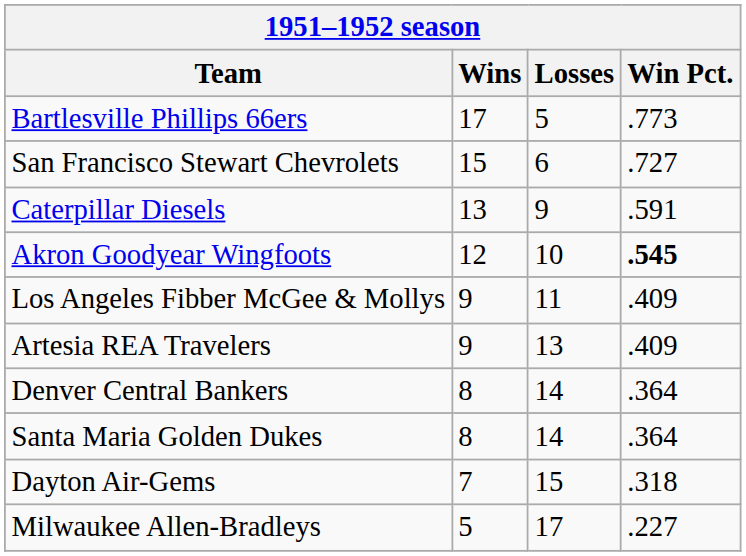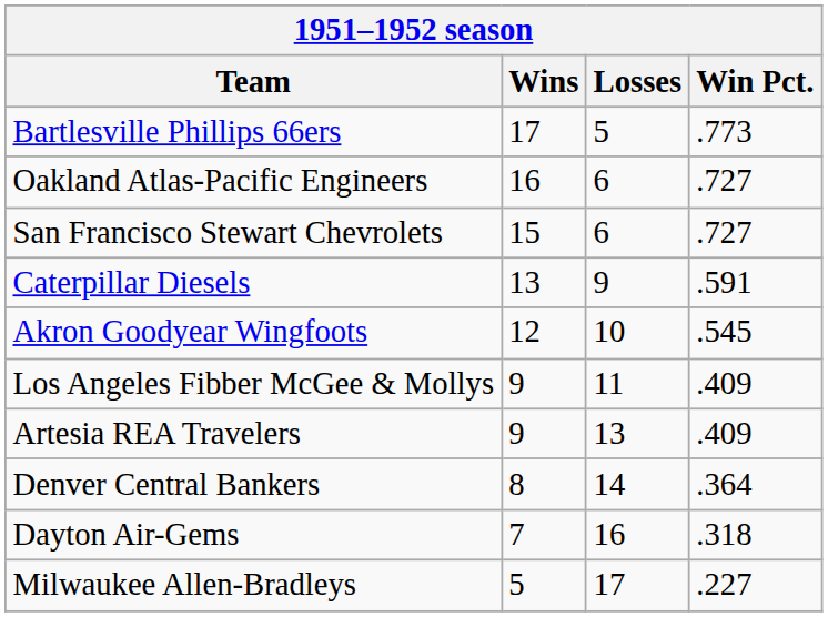 <table class="wikitable">
 <tr>
 <th colspan="4"><a href='#'>1951–1952 season</a></th>
 </tr>
 <tr>
 <th>Team</th>
 <th>Wins</th>
 <th>Losses</th>
 <th>Win Pct.</th>
 </tr>
 <tr>
 <td><a href='#'>Bartlesville Phillips 66ers</a></td>
 <td>17</td>
 <td>5</td>
 <td>.773</td>
 </tr>
 <tr>
+<td>Oakland Atlas-Pacific Engineers</td>
+<td>16</td>
+<td>6</td>
+<td>.727</td>
+</tr>
+<tr>
 <td>San Francisco Stewart Chevrolets</td>
 <td>15</td>
 <td>6</td>
 <td>.727</td>
 </tr>
 <tr>
 <td><a href='#'>Caterpillar Diesels</a></td>
 <td>13</td>
 <td>9</td>
 <td>.591</td>
 </tr>
 <tr>
 <td><a href='#'>Akron Goodyear Wingfoots</a></td>
 <td>12</td>
 <td>10</td>
-<td><strong>.545</strong></td>
+<td>.545</td>
 </tr>
 <tr>
 <td>Los Angeles Fibber McGee & Mollys</td>
 <td>9</td>
 <td>11</td>
 <td>.409</td>
 </tr>
 <tr>
 <td>Artesia REA Travelers</td>
 <td>9</td>
 <td>13</td>
 <td>.409</td>
 </tr>
 <tr>
 <td>Denver Central Bankers</td>
 <td>8</td>
 <td>14</td>
 <td>.364</td>
 </tr>
 <tr>
-<td>Santa Maria Golden Dukes</td>
-<td>8</td>
-<td>14</td>
-<td>.364</td>
-</tr>
-<tr>
 <td>Dayton Air-Gems</td>
 <td>7</td>
-<td>15</td>
+<td>16</td>
 <td>.318</td>
 </tr>
 <tr>
 <td>Milwaukee Allen-Bradleys</td>
 <td>5</td>
 <td>17</td>
 <td>.227</td>
 </tr>
 </table>
